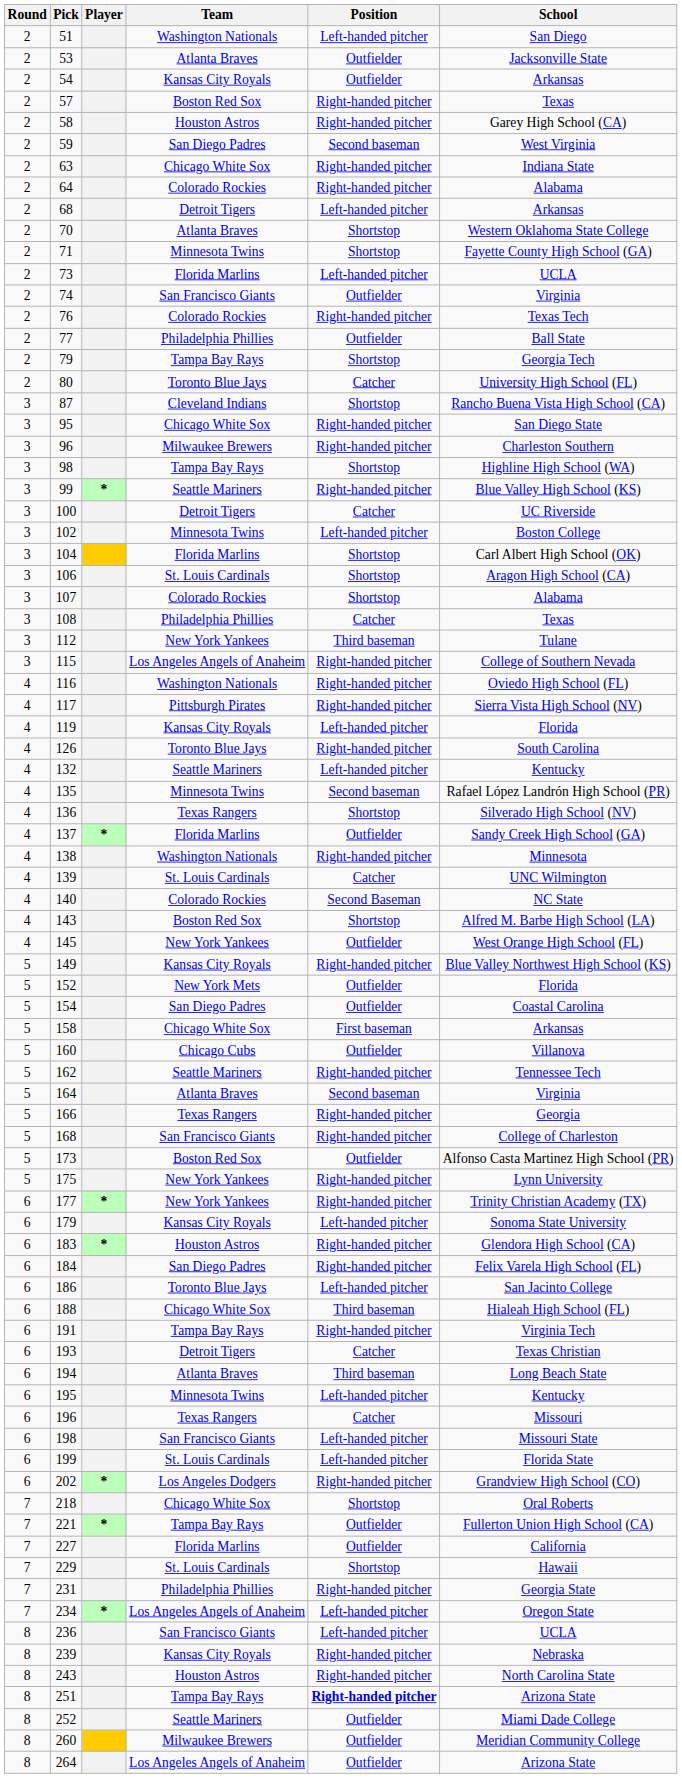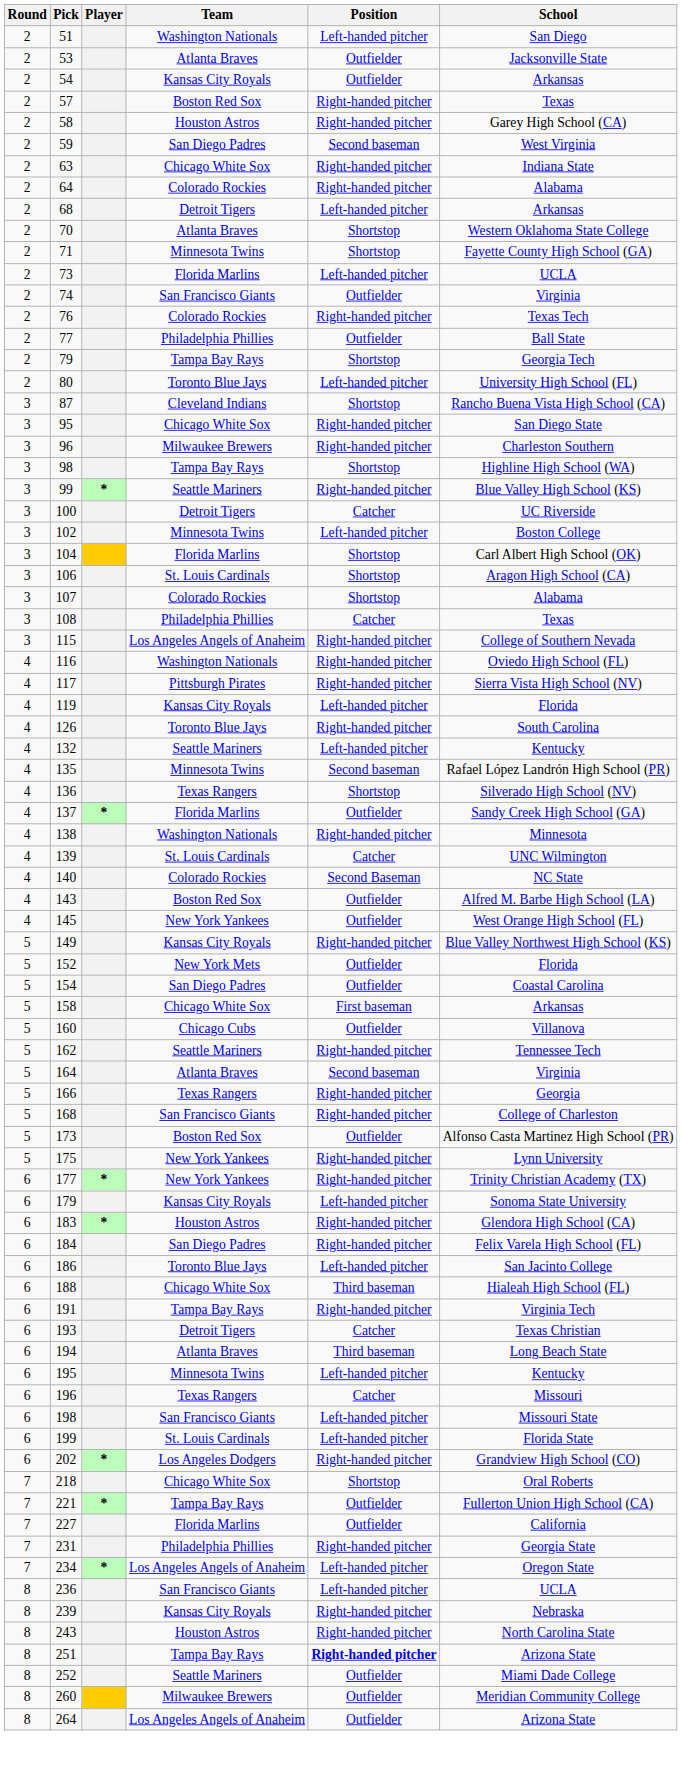 <table class="wikitable sortable plainrowheaders" style="text-align:center; width=74%">
 <tr>
 <th scope="col">Round</th>
 <th scope="col">Pick</th>
 <th scope="col">Player</th>
 <th scope="col">Team</th>
 <th scope="col">Position</th>
 <th scope="col">School</th>
 </tr>
 <tr>
 <td>2</td>
 <td>51</td>
 <th scope="row" style="text-align:center"></th>
 <td><a href='#'>Washington Nationals</a></td>
 <td><a href='#'>Left-handed pitcher</a></td>
 <td><a href='#'>San Diego</a></td>
 </tr>
 <tr>
 <td>2</td>
 <td>53</td>
 <th scope="row" style="text-align:center"></th>
 <td><a href='#'>Atlanta Braves</a></td>
 <td><a href='#'>Outfielder</a></td>
 <td><a href='#'>Jacksonville State</a></td>
 </tr>
 <tr>
 <td>2</td>
 <td>54</td>
 <th scope="row" style="text-align:center"></th>
 <td><a href='#'>Kansas City Royals</a></td>
 <td><a href='#'>Outfielder</a></td>
 <td><a href='#'>Arkansas</a></td>
 </tr>
 <tr>
 <td>2</td>
 <td>57</td>
 <th scope="row" style="text-align:center"></th>
 <td><a href='#'>Boston Red Sox</a></td>
 <td><a href='#'>Right-handed pitcher</a></td>
 <td><a href='#'>Texas</a></td>
 </tr>
 <tr>
 <td>2</td>
 <td>58</td>
 <th scope="row" style="text-align:center"></th>
 <td><a href='#'>Houston Astros</a></td>
 <td><a href='#'>Right-handed pitcher</a></td>
 <td>Garey High School (<a href='#'>CA</a>)</td>
 </tr>
 <tr>
 <td>2</td>
 <td>59</td>
 <th scope="row" style="text-align:center"></th>
 <td><a href='#'>San Diego Padres</a></td>
 <td><a href='#'>Second baseman</a></td>
 <td><a href='#'>West Virginia</a></td>
 </tr>
 <tr>
 <td>2</td>
 <td>63</td>
 <th scope="row" style="text-align:center"></th>
 <td><a href='#'>Chicago White Sox</a></td>
 <td><a href='#'>Right-handed pitcher</a></td>
 <td><a href='#'>Indiana State</a></td>
 </tr>
 <tr>
 <td>2</td>
 <td>64</td>
 <th scope="row" style="text-align:center"></th>
 <td><a href='#'>Colorado Rockies</a></td>
 <td><a href='#'>Right-handed pitcher</a></td>
 <td><a href='#'>Alabama</a></td>
 </tr>
 <tr>
 <td>2</td>
 <td>68</td>
 <th scope="row" style="text-align:center"></th>
 <td><a href='#'>Detroit Tigers</a></td>
 <td><a href='#'>Left-handed pitcher</a></td>
 <td><a href='#'>Arkansas</a></td>
 </tr>
 <tr>
 <td>2</td>
 <td>70</td>
 <th scope="row" style="text-align:center"></th>
 <td><a href='#'>Atlanta Braves</a></td>
 <td><a href='#'>Shortstop</a></td>
 <td><a href='#'>Western Oklahoma State College</a></td>
 </tr>
 <tr>
 <td>2</td>
 <td>71</td>
 <th scope="row" style="text-align:center"></th>
 <td><a href='#'>Minnesota Twins</a></td>
 <td><a href='#'>Shortstop</a></td>
 <td><a href='#'>Fayette County High School</a> (<a href='#'>GA</a>)</td>
 </tr>
 <tr>
 <td>2</td>
 <td>73</td>
 <th scope="row" style="text-align:center"></th>
 <td><a href='#'>Florida Marlins</a></td>
 <td><a href='#'>Left-handed pitcher</a></td>
 <td><a href='#'>UCLA</a></td>
 </tr>
 <tr>
 <td>2</td>
 <td>74</td>
 <th scope="row" style="text-align:center"></th>
 <td><a href='#'>San Francisco Giants</a></td>
 <td><a href='#'>Outfielder</a></td>
 <td><a href='#'>Virginia</a></td>
 </tr>
 <tr>
 <td>2</td>
 <td>76</td>
 <th scope="row" style="text-align:center"></th>
 <td><a href='#'>Colorado Rockies</a></td>
 <td><a href='#'>Right-handed pitcher</a></td>
 <td><a href='#'>Texas Tech</a></td>
 </tr>
 <tr>
 <td>2</td>
 <td>77</td>
 <th scope="row" style="text-align:center"></th>
 <td><a href='#'>Philadelphia Phillies</a></td>
 <td><a href='#'>Outfielder</a></td>
 <td><a href='#'>Ball State</a></td>
 </tr>
 <tr>
 <td>2</td>
 <td>79</td>
 <th scope="row" style="text-align:center"></th>
 <td><a href='#'>Tampa Bay Rays</a></td>
 <td><a href='#'>Shortstop</a></td>
 <td><a href='#'>Georgia Tech</a></td>
 </tr>
 <tr>
 <td>2</td>
 <td>80</td>
 <th scope="row" style="text-align:center"></th>
 <td><a href='#'>Toronto Blue Jays</a></td>
-<td><a href='#'>Catcher</a></td>
+<td><a href='#'>Left-handed pitcher</a></td>
 <td><a href='#'>University High School</a> (<a href='#'>FL</a>)</td>
 </tr>
 <tr>
 <td>3</td>
 <td>87</td>
 <th scope="row" style="text-align:center"></th>
 <td><a href='#'>Cleveland Indians</a></td>
 <td><a href='#'>Shortstop</a></td>
 <td><a href='#'>Rancho Buena Vista High School</a> (<a href='#'>CA</a>)</td>
 </tr>
 <tr>
 <td>3</td>
 <td>95</td>
 <th scope="row" style="text-align:center"></th>
 <td><a href='#'>Chicago White Sox</a></td>
 <td><a href='#'>Right-handed pitcher</a></td>
 <td><a href='#'>San Diego State</a></td>
 </tr>
 <tr>
 <td>3</td>
 <td>96</td>
 <th scope="row" style="text-align:center"></th>
 <td><a href='#'>Milwaukee Brewers</a></td>
 <td><a href='#'>Right-handed pitcher</a></td>
 <td><a href='#'>Charleston Southern</a></td>
 </tr>
 <tr>
 <td>3</td>
 <td>98</td>
 <th scope="row" style="text-align:center"></th>
 <td><a href='#'>Tampa Bay Rays</a></td>
 <td><a href='#'>Shortstop</a></td>
 <td><a href='#'>Highline High School</a> (<a href='#'>WA</a>)</td>
 </tr>
 <tr>
 <td>3</td>
 <td>99</td>
 <th scope="row" style="text-align:center; background:#bfb">*</th>
 <td><a href='#'>Seattle Mariners</a></td>
 <td><a href='#'>Right-handed pitcher</a></td>
 <td><a href='#'>Blue Valley High School</a> (<a href='#'>KS</a>)</td>
 </tr>
 <tr>
 <td>3</td>
 <td>100</td>
 <th scope="row" style="text-align:center"></th>
 <td><a href='#'>Detroit Tigers</a></td>
 <td><a href='#'>Catcher</a></td>
 <td><a href='#'>UC Riverside</a></td>
 </tr>
 <tr>
 <td>3</td>
 <td>102</td>
 <th scope="row" style="text-align:center"></th>
 <td><a href='#'>Minnesota Twins</a></td>
 <td><a href='#'>Left-handed pitcher</a></td>
 <td><a href='#'>Boston College</a></td>
 </tr>
 <tr>
 <td>3</td>
 <td>104</td>
 <th scope="row" style="text-align:center; background:#FFCC00"></th>
 <td><a href='#'>Florida Marlins</a></td>
 <td><a href='#'>Shortstop</a></td>
 <td>Carl Albert High School (<a href='#'>OK</a>)</td>
 </tr>
 <tr>
 <td>3</td>
 <td>106</td>
 <th scope="row" style="text-align:center"></th>
 <td><a href='#'>St. Louis Cardinals</a></td>
 <td><a href='#'>Shortstop</a></td>
 <td><a href='#'>Aragon High School</a> (<a href='#'>CA</a>)</td>
 </tr>
 <tr>
 <td>3</td>
 <td>107</td>
 <th scope="row" style="text-align:center"></th>
 <td><a href='#'>Colorado Rockies</a></td>
 <td><a href='#'>Shortstop</a></td>
 <td><a href='#'>Alabama</a></td>
 </tr>
 <tr>
 <td>3</td>
 <td>108</td>
 <th scope="row" style="text-align:center"></th>
 <td><a href='#'>Philadelphia Phillies</a></td>
 <td><a href='#'>Catcher</a></td>
 <td><a href='#'>Texas</a></td>
-</tr>
-<tr>
-<td>3</td>
-<td>112</td>
-<th scope="row" style="text-align:center"></th>
-<td><a href='#'>New York Yankees</a></td>
-<td><a href='#'>Third baseman</a></td>
-<td><a href='#'>Tulane</a></td>
 </tr>
 <tr>
 <td>3</td>
 <td>115</td>
 <th scope="row" style="text-align:center"></th>
 <td><a href='#'>Los Angeles Angels of Anaheim</a></td>
 <td><a href='#'>Right-handed pitcher</a></td>
 <td><a href='#'>College of Southern Nevada</a></td>
 </tr>
 <tr>
 <td>4</td>
 <td>116</td>
 <th scope="row" style="text-align:center"></th>
 <td><a href='#'>Washington Nationals</a></td>
 <td><a href='#'>Right-handed pitcher</a></td>
 <td><a href='#'>Oviedo High School</a> (<a href='#'>FL</a>)</td>
 </tr>
 <tr>
 <td>4</td>
 <td>117</td>
 <th scope="row" style="text-align:center"></th>
 <td><a href='#'>Pittsburgh Pirates</a></td>
 <td><a href='#'>Right-handed pitcher</a></td>
 <td><a href='#'>Sierra Vista High School</a> (<a href='#'>NV</a>)</td>
 </tr>
 <tr>
 <td>4</td>
 <td>119</td>
 <th scope="row" style="text-align:center"></th>
 <td><a href='#'>Kansas City Royals</a></td>
 <td><a href='#'>Left-handed pitcher</a></td>
 <td><a href='#'>Florida</a></td>
 </tr>
 <tr>
 <td>4</td>
 <td>126</td>
 <th scope="row" style="text-align:center"></th>
 <td><a href='#'>Toronto Blue Jays</a></td>
 <td><a href='#'>Right-handed pitcher</a></td>
 <td><a href='#'>South Carolina</a></td>
 </tr>
 <tr>
 <td>4</td>
 <td>132</td>
 <th scope="row" style="text-align:center"></th>
 <td><a href='#'>Seattle Mariners</a></td>
 <td><a href='#'>Left-handed pitcher</a></td>
 <td><a href='#'>Kentucky</a></td>
 </tr>
 <tr>
 <td>4</td>
 <td>135</td>
 <th scope="row" style="text-align:center"></th>
 <td><a href='#'>Minnesota Twins</a></td>
 <td><a href='#'>Second baseman</a></td>
 <td>Rafael López Landrón High School (<a href='#'>PR</a>)</td>
 </tr>
 <tr>
 <td>4</td>
 <td>136</td>
 <th scope="row" style="text-align:center"></th>
 <td><a href='#'>Texas Rangers</a></td>
 <td><a href='#'>Shortstop</a></td>
 <td><a href='#'>Silverado High School</a> (<a href='#'>NV</a>)</td>
 </tr>
 <tr>
 <td>4</td>
 <td>137</td>
 <th scope="row" style="text-align:center; background:#bfb">*</th>
 <td><a href='#'>Florida Marlins</a></td>
 <td><a href='#'>Outfielder</a></td>
 <td><a href='#'>Sandy Creek High School</a> (<a href='#'>GA</a>)</td>
 </tr>
 <tr>
 <td>4</td>
 <td>138</td>
 <th scope="row" style="text-align:center"></th>
 <td><a href='#'>Washington Nationals</a></td>
 <td><a href='#'>Right-handed pitcher</a></td>
 <td><a href='#'>Minnesota</a></td>
 </tr>
 <tr>
 <td>4</td>
 <td>139</td>
 <th scope="row" style="text-align:center"></th>
 <td><a href='#'>St. Louis Cardinals</a></td>
 <td><a href='#'>Catcher</a></td>
 <td><a href='#'>UNC Wilmington</a></td>
 </tr>
 <tr>
 <td>4</td>
 <td>140</td>
 <th scope="row" style="text-align:center"></th>
 <td><a href='#'>Colorado Rockies</a></td>
 <td><a href='#'>Second Baseman</a></td>
 <td><a href='#'>NC State</a></td>
 </tr>
 <tr>
 <td>4</td>
 <td>143</td>
 <th scope="row" style="text-align:center"></th>
 <td><a href='#'>Boston Red Sox</a></td>
-<td><a href='#'>Shortstop</a></td>
+<td><a href='#'>Outfielder</a></td>
 <td><a href='#'>Alfred M. Barbe High School</a> (<a href='#'>LA</a>)</td>
 </tr>
 <tr>
 <td>4</td>
 <td>145</td>
 <th scope="row" style="text-align:center"></th>
 <td><a href='#'>New York Yankees</a></td>
 <td><a href='#'>Outfielder</a></td>
 <td><a href='#'>West Orange High School</a> (<a href='#'>FL</a>)</td>
 </tr>
 <tr>
 <td>5</td>
 <td>149</td>
 <th scope="row" style="text-align:center"></th>
 <td><a href='#'>Kansas City Royals</a></td>
 <td><a href='#'>Right-handed pitcher</a></td>
 <td><a href='#'>Blue Valley Northwest High School</a> (<a href='#'>KS</a>)</td>
 </tr>
 <tr>
 <td>5</td>
 <td>152</td>
 <th scope="row" style="text-align:center"></th>
 <td><a href='#'>New York Mets</a></td>
 <td><a href='#'>Outfielder</a></td>
 <td><a href='#'>Florida</a></td>
 </tr>
 <tr>
 <td>5</td>
 <td>154</td>
 <th scope="row" style="text-align:center"></th>
 <td><a href='#'>San Diego Padres</a></td>
 <td><a href='#'>Outfielder</a></td>
 <td><a href='#'>Coastal Carolina</a></td>
 </tr>
 <tr>
 <td>5</td>
 <td>158</td>
 <th scope="row" style="text-align:center"></th>
 <td><a href='#'>Chicago White Sox</a></td>
 <td><a href='#'>First baseman</a></td>
 <td><a href='#'>Arkansas</a></td>
 </tr>
 <tr>
 <td>5</td>
 <td>160</td>
 <th scope="row" style="text-align:center"></th>
 <td><a href='#'>Chicago Cubs</a></td>
 <td><a href='#'>Outfielder</a></td>
 <td><a href='#'>Villanova</a></td>
 </tr>
 <tr>
 <td>5</td>
 <td>162</td>
 <th scope="row" style="text-align:center"></th>
 <td><a href='#'>Seattle Mariners</a></td>
 <td><a href='#'>Right-handed pitcher</a></td>
 <td><a href='#'>Tennessee Tech</a></td>
 </tr>
 <tr>
 <td>5</td>
 <td>164</td>
 <th scope="row" style="text-align:center"></th>
 <td><a href='#'>Atlanta Braves</a></td>
 <td><a href='#'>Second baseman</a></td>
 <td><a href='#'>Virginia</a></td>
 </tr>
 <tr>
 <td>5</td>
 <td>166</td>
 <th scope="row" style="text-align:center"></th>
 <td><a href='#'>Texas Rangers</a></td>
 <td><a href='#'>Right-handed pitcher</a></td>
 <td><a href='#'>Georgia</a></td>
 </tr>
 <tr>
 <td>5</td>
 <td>168</td>
 <th scope="row" style="text-align:center"></th>
 <td><a href='#'>San Francisco Giants</a></td>
 <td><a href='#'>Right-handed pitcher</a></td>
 <td><a href='#'>College of Charleston</a></td>
 </tr>
 <tr>
 <td>5</td>
 <td>173</td>
 <th scope="row" style="text-align:center"></th>
 <td><a href='#'>Boston Red Sox</a></td>
 <td><a href='#'>Outfielder</a></td>
 <td>Alfonso Casta Martinez High School (<a href='#'>PR</a>)</td>
 </tr>
 <tr>
 <td>5</td>
 <td>175</td>
 <th scope="row" style="text-align:center"></th>
 <td><a href='#'>New York Yankees</a></td>
 <td><a href='#'>Right-handed pitcher</a></td>
 <td><a href='#'>Lynn University</a></td>
 </tr>
 <tr>
 <td>6</td>
 <td>177</td>
 <th scope="row" style="text-align:center; background:#bfb">*</th>
 <td><a href='#'>New York Yankees</a></td>
 <td><a href='#'>Right-handed pitcher</a></td>
 <td><a href='#'>Trinity Christian Academy</a> (<a href='#'>TX</a>)</td>
 </tr>
 <tr>
 <td>6</td>
 <td>179</td>
 <th scope="row" style="text-align:center"></th>
 <td><a href='#'>Kansas City Royals</a></td>
 <td><a href='#'>Left-handed pitcher</a></td>
 <td><a href='#'>Sonoma State University</a></td>
 </tr>
 <tr>
 <td>6</td>
 <td>183</td>
 <th scope="row" style="text-align:center; background:#bfb">*</th>
 <td><a href='#'>Houston Astros</a></td>
 <td><a href='#'>Right-handed pitcher</a></td>
 <td><a href='#'>Glendora High School</a> (<a href='#'>CA</a>)</td>
 </tr>
 <tr>
 <td>6</td>
 <td>184</td>
 <th scope="row" style="text-align:center"></th>
 <td><a href='#'>San Diego Padres</a></td>
 <td><a href='#'>Right-handed pitcher</a></td>
 <td><a href='#'>Felix Varela High School</a> (<a href='#'>FL</a>)</td>
 </tr>
 <tr>
 <td>6</td>
 <td>186</td>
 <th scope="row" style="text-align:center"></th>
 <td><a href='#'>Toronto Blue Jays</a></td>
 <td><a href='#'>Left-handed pitcher</a></td>
 <td><a href='#'>San Jacinto College</a></td>
 </tr>
 <tr>
 <td>6</td>
 <td>188</td>
 <th scope="row" style="text-align:center"></th>
 <td><a href='#'>Chicago White Sox</a></td>
 <td><a href='#'>Third baseman</a></td>
 <td><a href='#'>Hialeah High School</a> (<a href='#'>FL</a>)</td>
 </tr>
 <tr>
 <td>6</td>
 <td>191</td>
 <th scope="row" style="text-align:center"></th>
 <td><a href='#'>Tampa Bay Rays</a></td>
 <td><a href='#'>Right-handed pitcher</a></td>
 <td><a href='#'>Virginia Tech</a></td>
 </tr>
 <tr>
 <td>6</td>
 <td>193</td>
 <th scope="row" style="text-align:center"></th>
 <td><a href='#'>Detroit Tigers</a></td>
 <td><a href='#'>Catcher</a></td>
 <td><a href='#'>Texas Christian</a></td>
 </tr>
 <tr>
 <td>6</td>
 <td>194</td>
 <th scope="row" style="text-align:center"></th>
 <td><a href='#'>Atlanta Braves</a></td>
 <td><a href='#'>Third baseman</a></td>
 <td><a href='#'>Long Beach State</a></td>
 </tr>
 <tr>
 <td>6</td>
 <td>195</td>
 <th scope="row" style="text-align:center"></th>
 <td><a href='#'>Minnesota Twins</a></td>
 <td><a href='#'>Left-handed pitcher</a></td>
 <td><a href='#'>Kentucky</a></td>
 </tr>
 <tr>
 <td>6</td>
 <td>196</td>
 <th scope="row" style="text-align:center"></th>
 <td><a href='#'>Texas Rangers</a></td>
 <td><a href='#'>Catcher</a></td>
 <td><a href='#'>Missouri</a></td>
 </tr>
 <tr>
 <td>6</td>
 <td>198</td>
 <th scope="row" style="text-align:center"></th>
 <td><a href='#'>San Francisco Giants</a></td>
 <td><a href='#'>Left-handed pitcher</a></td>
 <td><a href='#'>Missouri State</a></td>
 </tr>
 <tr>
 <td>6</td>
 <td>199</td>
 <th scope="row" style="text-align:center"></th>
 <td><a href='#'>St. Louis Cardinals</a></td>
 <td><a href='#'>Left-handed pitcher</a></td>
 <td><a href='#'>Florida State</a></td>
 </tr>
 <tr>
 <td>6</td>
 <td>202</td>
 <th scope="row" style="text-align:center; background:#bfb">*</th>
 <td><a href='#'>Los Angeles Dodgers</a></td>
 <td><a href='#'>Right-handed pitcher</a></td>
 <td><a href='#'>Grandview High School</a> (<a href='#'>CO</a>)</td>
 </tr>
 <tr>
 <td>7</td>
 <td>218</td>
 <th scope="row" style="text-align:center"></th>
 <td><a href='#'>Chicago White Sox</a></td>
 <td><a href='#'>Shortstop</a></td>
 <td><a href='#'>Oral Roberts</a></td>
 </tr>
 <tr>
 <td>7</td>
 <td>221</td>
 <th scope="row" style="text-align:center; background:#bfb">*</th>
 <td><a href='#'>Tampa Bay Rays</a></td>
 <td><a href='#'>Outfielder</a></td>
 <td><a href='#'>Fullerton Union High School</a> (<a href='#'>CA</a>)</td>
 </tr>
 <tr>
 <td>7</td>
 <td>227</td>
 <th scope="row" style="text-align:center"></th>
 <td><a href='#'>Florida Marlins</a></td>
 <td><a href='#'>Outfielder</a></td>
 <td><a href='#'>California</a></td>
 </tr>
 <tr>
 <td>7</td>
-<td>229</td>
-<th scope="row" style="text-align:center"></th>
-<td><a href='#'>St. Louis Cardinals</a></td>
-<td><a href='#'>Shortstop</a></td>
-<td><a href='#'>Hawaii</a></td>
-</tr>
-<tr>
-<td>7</td>
 <td>231</td>
 <th scope="row" style="text-align:center"></th>
 <td><a href='#'>Philadelphia Phillies</a></td>
 <td><a href='#'>Right-handed pitcher</a></td>
 <td><a href='#'>Georgia State</a></td>
 </tr>
 <tr>
 <td>7</td>
 <td>234</td>
 <th scope="row" style="text-align:center; background:#bfb">*</th>
 <td><a href='#'>Los Angeles Angels of Anaheim</a></td>
 <td><a href='#'>Left-handed pitcher</a></td>
 <td><a href='#'>Oregon State</a></td>
 </tr>
 <tr>
 <td>8</td>
 <td>236</td>
 <th scope="row" style="text-align:center"></th>
 <td><a href='#'>San Francisco Giants</a></td>
 <td><a href='#'>Left-handed pitcher</a></td>
 <td><a href='#'>UCLA</a></td>
 </tr>
 <tr>
 <td>8</td>
 <td>239</td>
 <th scope="row" style="text-align:center"></th>
 <td><a href='#'>Kansas City Royals</a></td>
 <td><a href='#'>Right-handed pitcher</a></td>
 <td><a href='#'>Nebraska</a></td>
 </tr>
 <tr>
 <td>8</td>
 <td>243</td>
 <th scope="row" style="text-align:center"></th>
 <td><a href='#'>Houston Astros</a></td>
 <td><a href='#'>Right-handed pitcher</a></td>
 <td><a href='#'>North Carolina State</a></td>
 </tr>
 <tr>
 <td>8</td>
 <td>251</td>
 <th scope="row" style="text-align:center"></th>
 <td><a href='#'>Tampa Bay Rays</a></td>
 <td><strong><a href='#'>Right-handed pitcher</a></strong></td>
 <td><a href='#'>Arizona State</a></td>
 </tr>
 <tr>
 <td>8</td>
 <td>252</td>
 <th scope="row" style="text-align:center"></th>
 <td><a href='#'>Seattle Mariners</a></td>
 <td><a href='#'>Outfielder</a></td>
 <td><a href='#'>Miami Dade College</a></td>
 </tr>
 <tr>
 <td>8</td>
 <td>260</td>
 <th scope="row" style="text-align:center; background:#FFCC00"></th>
 <td><a href='#'>Milwaukee Brewers</a></td>
 <td><a href='#'>Outfielder</a></td>
 <td><a href='#'>Meridian Community College</a></td>
 </tr>
 <tr>
 <td>8</td>
 <td>264</td>
 <th scope="row" style="text-align:center"></th>
 <td><a href='#'>Los Angeles Angels of Anaheim</a></td>
 <td><a href='#'>Outfielder</a></td>
 <td><a href='#'>Arizona State</a></td>
 </tr>
 </table>
